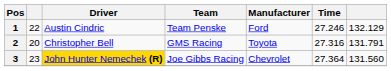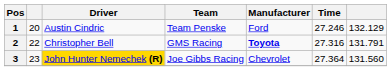 <table class="wikitable" style="font-size:95%">
 <tr>
 <th>Pos</th>
 <th></th>
 <th>Driver</th>
 <th>Team</th>
 <th>Manufacturer</th>
 <th>Time</th>
 <th></th>
 </tr>
 <tr>
 <th>1</th>
-<td>22</td>
+<td>20</td>
 <td><a href='#'>Austin Cindric</a></td>
 <td><a href='#'>Team Penske</a></td>
 <td><a href='#'>Ford</a></td>
 <td>27.246</td>
 <td>132.129</td>
 </tr>
 <tr>
 <th>2</th>
-<td>20</td>
+<td>22</td>
 <td><a href='#'>Christopher Bell</a></td>
 <td><a href='#'>GMS Racing</a></td>
-<td><a href='#'>Toyota</a></td>
+<td><strong><a href='#'>Toyota</a></strong></td>
 <td>27.316</td>
 <td>131.791</td>
 </tr>
 <tr>
 <th>3</th>
 <td>23</td>
 <td style="background: gold;"><a href='#'>John Hunter Nemechek</a> <strong>(R)</strong></td>
 <td><a href='#'>Joe Gibbs Racing</a></td>
 <td><a href='#'>Chevrolet</a></td>
 <td>27.364</td>
 <td>131.560</td>
 </tr>
 <tr>
 </tr>
 </table>
